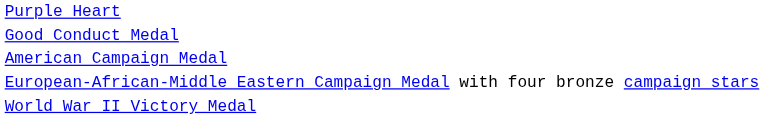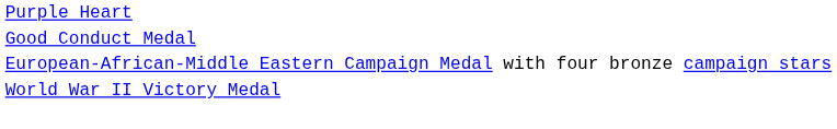 <table>
 <tr>
 <td></td>
 <td><a href='#'>Purple Heart</a></td>
 </tr>
 <tr>
 <td></td>
 <td><a href='#'>Good Conduct Medal</a></td>
-</tr>
-<tr>
-<td></td>
-<td><a href='#'>American Campaign Medal</a></td>
 </tr>
 <tr>
 <td></td>
 <td><a href='#'>European-African-Middle Eastern Campaign Medal</a> with four bronze <a href='#'>campaign stars</a></td>
 </tr>
 <tr>
 <td></td>
 <td><a href='#'>World War II Victory Medal</a></td>
 </tr>
 <tr>
 </tr>
 </table>
